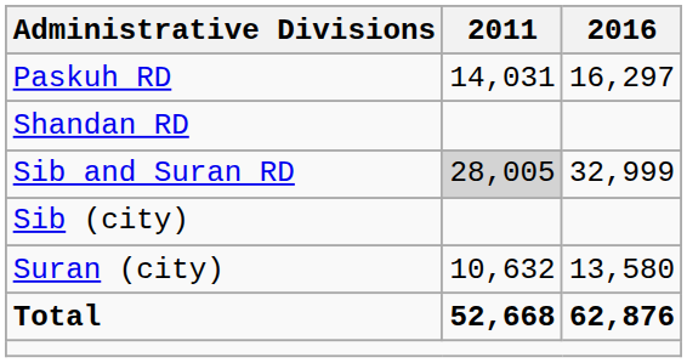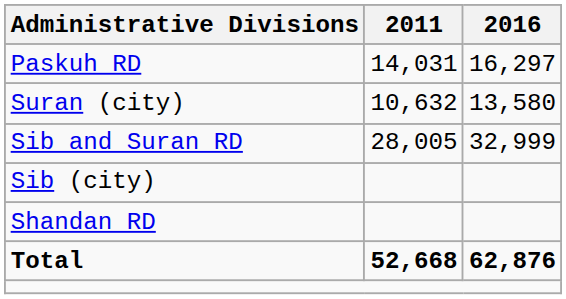 <table class="wikitable">
 <tr>
 <th>Administrative Divisions</th>
 <th>2011</th>
 <th>2016</th>
 </tr>
 <tr>
 <td><a href='#'>Paskuh RD</a></td>
 <td style="text-align: right;">14,031</td>
 <td style="text-align: right;">16,297</td>
 </tr>
 <tr>
-<td><a href='#'>Shandan RD</a></td>
-<td style="text-align: right;"></td>
-<td style="text-align: right;"></td>
+<td><a href='#'>Suran</a> (city)</td>
+<td style="text-align: right;">10,632</td>
+<td style="text-align: right;">13,580</td>
 </tr>
 <tr>
 <td><a href='#'>Sib and Suran RD</a></td>
-<td style="background: lightgrey; text-align: right;">28,005</td>
+<td style="text-align: right;">28,005</td>
 <td style="text-align: right;">32,999</td>
 </tr>
 <tr>
 <td><a href='#'>Sib</a> (city)</td>
 <td style="text-align: right;"></td>
 <td style="text-align: right;"></td>
 </tr>
 <tr>
-<td><a href='#'>Suran</a> (city)</td>
-<td style="text-align: right;">10,632</td>
-<td style="text-align: right;">13,580</td>
+<td><a href='#'>Shandan RD</a></td>
+<td style="text-align: right;"></td>
+<td style="text-align: right;"></td>
 </tr>
 <tr>
 <td><strong>Total</strong></td>
 <td style="text-align: right;"><strong>52,668</strong></td>
 <td style="text-align: right;"><strong>62,876</strong></td>
 </tr>
 <tr>
 <td colspan=3></td>
 </tr>
 </table>
